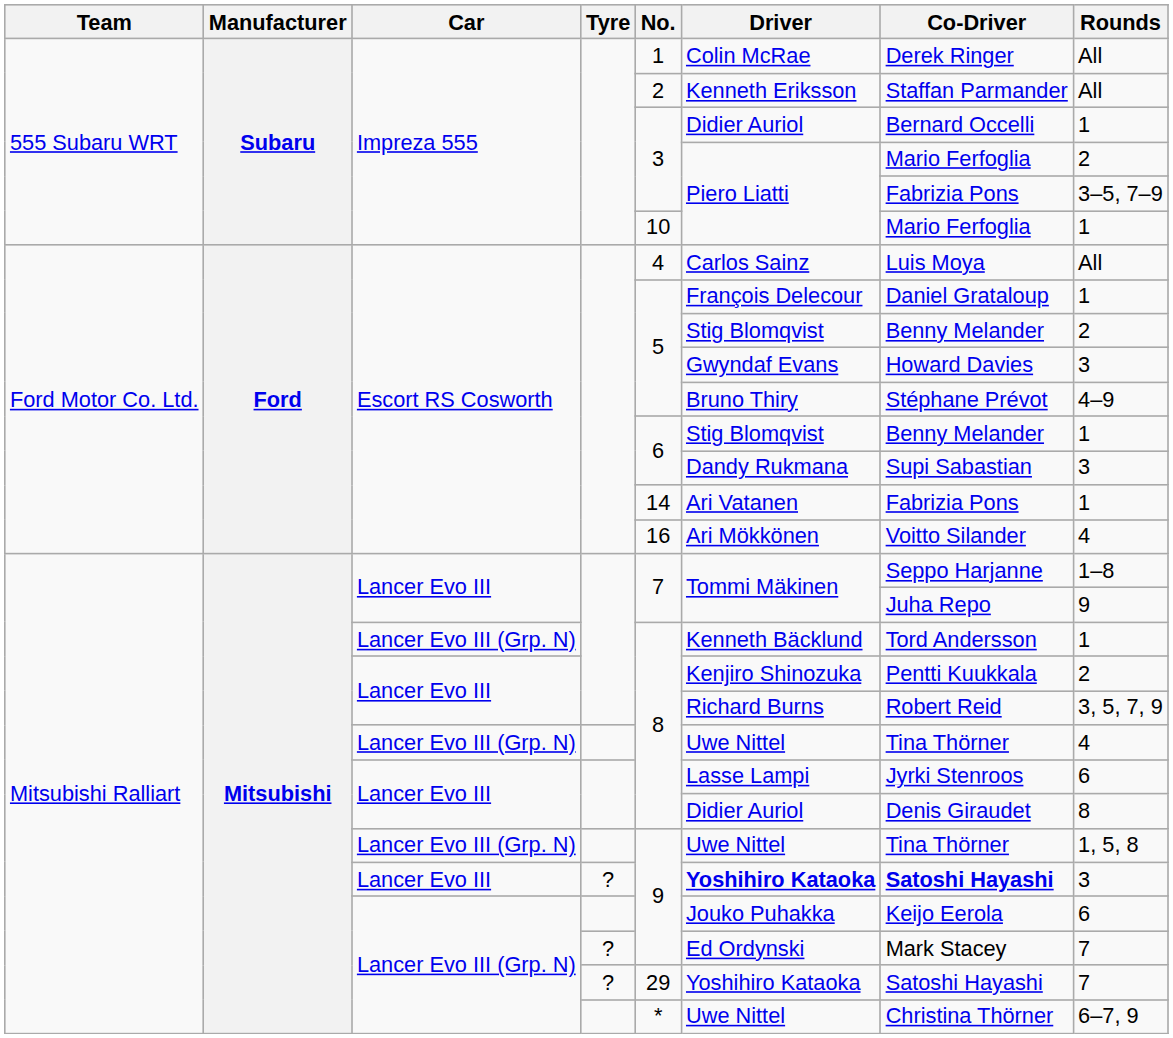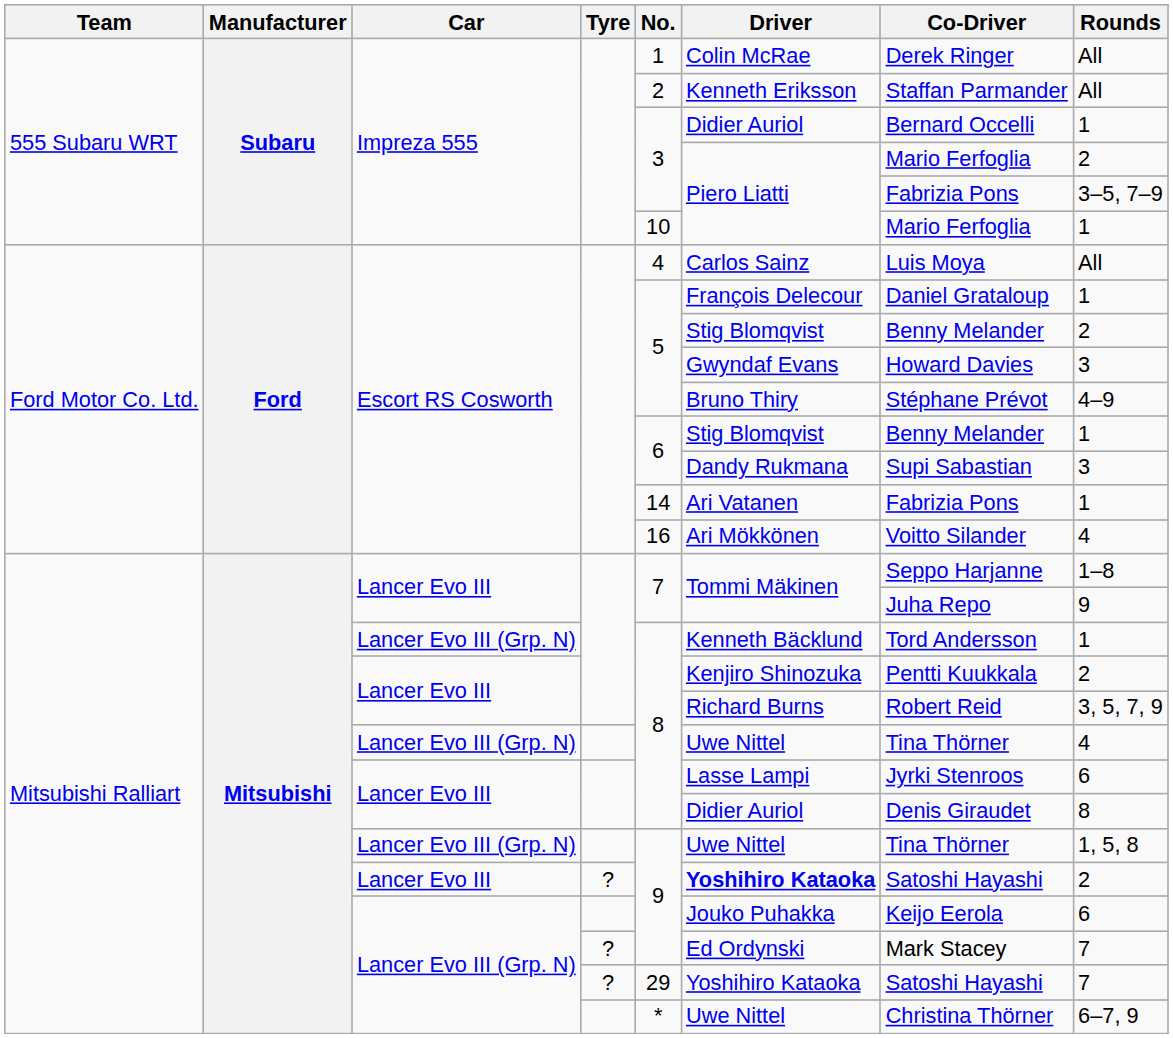 <table class="wikitable" style="font-size: 85%">
 <tr>
 <th>Team</th>
 <th>Manufacturer</th>
 <th>Car</th>
 <th>Tyre</th>
 <th>No.</th>
 <th>Driver</th>
 <th>Co-Driver</th>
 <th>Rounds</th>
 </tr>
 <tr>
 <td rowspan="6" nowrap=""> <a href='#'>555 Subaru WRT</a></td>
 <th rowspan="6"><a href='#'>Subaru</a></th>
 <td rowspan="6" nowrap=""><a href='#'>Impreza 555</a></td>
 <td rowspan="6" align="center"></td>
 <td align="center">1</td>
 <td> <a href='#'>Colin McRae</a></td>
 <td nowrap=""> <a href='#'>Derek Ringer</a></td>
 <td>All</td>
 </tr>
 <tr>
 <td align="center">2</td>
 <td> <a href='#'>Kenneth Eriksson</a></td>
 <td> <a href='#'>Staffan Parmander</a></td>
 <td>All</td>
 </tr>
 <tr>
 <td rowspan="3"  align="center">3</td>
 <td> <a href='#'>Didier Auriol</a></td>
 <td> <a href='#'>Bernard Occelli</a></td>
 <td>1</td>
 </tr>
 <tr>
 <td rowspan="3"> <a href='#'>Piero Liatti</a></td>
 <td> <a href='#'>Mario Ferfoglia</a></td>
 <td>2</td>
 </tr>
 <tr>
 <td> <a href='#'>Fabrizia Pons</a></td>
 <td>3–5, 7–9</td>
 </tr>
 <tr>
 <td align="center">10</td>
 <td> <a href='#'>Mario Ferfoglia</a></td>
 <td>1</td>
 </tr>
 <tr>
 <td rowspan="9"> <a href='#'>Ford Motor Co. Ltd.</a></td>
 <th rowspan="9"><a href='#'>Ford</a></th>
 <td rowspan="9"><a href='#'>Escort RS Cosworth</a></td>
 <td rowspan="9"  align="center"></td>
 <td align="center">4</td>
 <td> <a href='#'>Carlos Sainz</a></td>
 <td> <a href='#'>Luis Moya</a></td>
 <td>All</td>
 </tr>
 <tr>
 <td rowspan="4"  align="center">5</td>
 <td nowrap=""> <a href='#'>François Delecour</a></td>
 <td> <a href='#'>Daniel Grataloup</a></td>
 <td>1</td>
 </tr>
 <tr>
 <td> <a href='#'>Stig Blomqvist</a></td>
 <td> <a href='#'>Benny Melander</a></td>
 <td>2</td>
 </tr>
 <tr>
 <td> <a href='#'>Gwyndaf Evans</a></td>
 <td> <a href='#'>Howard Davies</a></td>
 <td>3</td>
 </tr>
 <tr>
 <td> <a href='#'>Bruno Thiry</a></td>
 <td> <a href='#'>Stéphane Prévot</a></td>
 <td>4–9</td>
 </tr>
 <tr>
 <td rowspan="2" align="center">6</td>
 <td> <a href='#'>Stig Blomqvist</a></td>
 <td> <a href='#'>Benny Melander</a></td>
 <td>1</td>
 </tr>
 <tr>
 <td> <a href='#'>Dandy Rukmana</a></td>
 <td> <a href='#'>Supi Sabastian</a></td>
 <td>3</td>
 </tr>
 <tr>
 <td align="center">14</td>
 <td> <a href='#'>Ari Vatanen</a></td>
 <td> <a href='#'>Fabrizia Pons</a></td>
 <td>1</td>
 </tr>
 <tr>
 <td align="center">16</td>
 <td> <a href='#'>Ari Mökkönen</a></td>
 <td> <a href='#'>Voitto Silander</a></td>
 <td>4</td>
 </tr>
 <tr>
 <td rowspan="14"> <a href='#'>Mitsubishi Ralliart</a></td>
 <th rowspan="14"><a href='#'>Mitsubishi</a></th>
 <td rowspan="2"><a href='#'>Lancer Evo III</a></td>
 <td rowspan="5" align="center"></td>
 <td rowspan="2" align="center">7</td>
 <td rowspan="2"> <a href='#'>Tommi Mäkinen</a></td>
 <td> <a href='#'>Seppo Harjanne</a></td>
 <td>1–8</td>
 </tr>
 <tr>
 <td> <a href='#'>Juha Repo</a></td>
 <td>9</td>
 </tr>
 <tr>
 <td><a href='#'>Lancer Evo III (Grp. N)</a></td>
 <td rowspan="6" align="center">8</td>
 <td> <a href='#'>Kenneth Bäcklund</a></td>
 <td> <a href='#'>Tord Andersson</a></td>
 <td>1</td>
 </tr>
 <tr>
 <td rowspan="2"><a href='#'>Lancer Evo III</a></td>
 <td> <a href='#'>Kenjiro Shinozuka</a></td>
 <td> <a href='#'>Pentti Kuukkala</a></td>
 <td>2</td>
 </tr>
 <tr>
 <td> <a href='#'>Richard Burns</a></td>
 <td> <a href='#'>Robert Reid</a></td>
 <td>3, 5, 7, 9</td>
 </tr>
 <tr>
 <td><a href='#'>Lancer Evo III (Grp. N)</a></td>
 <td align="center"></td>
 <td> <a href='#'>Uwe Nittel</a></td>
 <td> <a href='#'>Tina Thörner</a></td>
 <td>4</td>
 </tr>
 <tr>
 <td rowspan="2"><a href='#'>Lancer Evo III</a></td>
 <td rowspan="2" align="center"></td>
 <td> <a href='#'>Lasse Lampi</a></td>
 <td> <a href='#'>Jyrki Stenroos</a></td>
 <td>6</td>
 </tr>
 <tr>
 <td> <a href='#'>Didier Auriol</a></td>
 <td> <a href='#'>Denis Giraudet</a></td>
 <td>8</td>
 </tr>
 <tr>
 <td><a href='#'>Lancer Evo III (Grp. N)</a></td>
 <td align="center"></td>
 <td rowspan="4"  align="center">9</td>
 <td> <a href='#'>Uwe Nittel</a></td>
 <td> <a href='#'>Tina Thörner</a></td>
 <td>1, 5, 8</td>
 </tr>
 <tr>
 <td><a href='#'>Lancer Evo III</a></td>
 <td align="center">?</td>
 <td><strong> <a href='#'>Yoshihiro Kataoka</a></strong></td>
-<td><strong> <a href='#'>Satoshi Hayashi</a></strong></td>
-<td>3</td>
+<td> <a href='#'>Satoshi Hayashi</a></td>
+<td>2</td>
 </tr>
 <tr>
 <td rowspan="4"><a href='#'>Lancer Evo III (Grp. N)</a></td>
 <td align="center"></td>
 <td> <a href='#'>Jouko Puhakka</a></td>
 <td> <a href='#'>Keijo Eerola</a></td>
 <td>6</td>
 </tr>
 <tr>
 <td align="center">?</td>
 <td> <a href='#'>Ed Ordynski</a></td>
 <td> Mark Stacey</td>
 <td>7</td>
 </tr>
 <tr>
 <td align="center">?</td>
 <td align="center">29</td>
 <td> <a href='#'>Yoshihiro Kataoka</a></td>
 <td> <a href='#'>Satoshi Hayashi</a></td>
 <td>7</td>
 </tr>
 <tr>
 <td align="center"></td>
 <td align="center">*</td>
 <td> <a href='#'>Uwe Nittel</a></td>
 <td> <a href='#'>Christina Thörner</a></td>
 <td>6–7, 9</td>
 </tr>
 </table>
